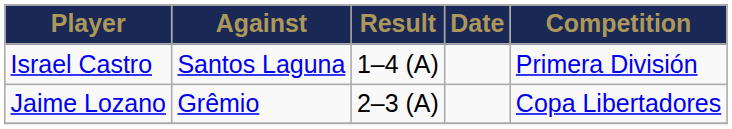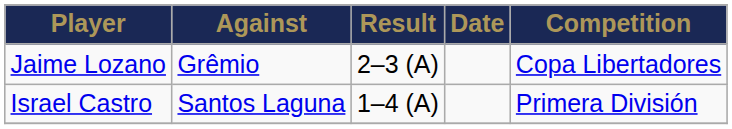 <table class="wikitable">
 <tr>
 <th style=background-color:#1A2855;color:#AD9759>Player</th>
 <th style=background-color:#1A2855;color:#AD9759>Against</th>
 <th style=background-color:#1A2855;color:#AD9759>Result</th>
 <th style=background-color:#1A2855;color:#AD9759>Date</th>
 <th style=background-color:#1A2855;color:#AD9759>Competition</th>
 </tr>
 <tr>
+<td> <a href='#'>Jaime Lozano</a></td>
+<td> <a href='#'>Grêmio</a></td>
+<td>2–3 (A)</td>
+<td></td>
+<td><a href='#'>Copa Libertadores</a></td>
+</tr>
+<tr>
 <td> <a href='#'>Israel Castro</a></td>
 <td><a href='#'>Santos Laguna</a></td>
 <td>1–4 (A)</td>
 <td></td>
 <td><a href='#'>Primera División</a></td>
 </tr>
 <tr>
-<td> <a href='#'>Jaime Lozano</a></td>
-<td> <a href='#'>Grêmio</a></td>
-<td>2–3 (A)</td>
-<td></td>
-<td><a href='#'>Copa Libertadores</a></td>
-</tr>
-<tr>
 </tr>
 </table>
